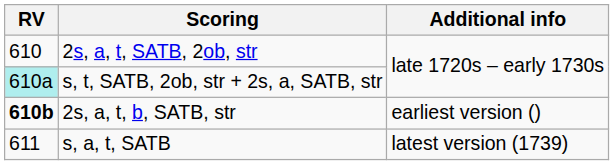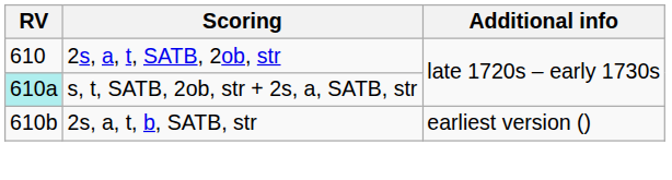 <table class="wikitable">
 <tr>
 <th>RV</th>
 <th>Scoring</th>
 <th>Additional info</th>
 </tr>
 <tr>
 <td>610</td>
 <td>2<a href='#'>s</a>, <a href='#'>a</a>, <a href='#'>t</a>, <a href='#'>SATB</a>, 2<a href='#'>ob</a>, <a href='#'>str</a></td>
 <td rowspan="2">late 1720s – early 1730s</td>
 </tr>
 <tr>
 <td style="background: paleturquoise;">610a</td>
 <td>s, t, SATB, 2ob, str + 2s, a, SATB, str</td>
 </tr>
 <tr>
-<td><strong>610b</strong></td>
+<td>610b</td>
 <td>2s, a, t, <a href='#'>b</a>, SATB, str</td>
 <td>earliest version ()</td>
 </tr>
-<tr>
-<td>611</td>
-<td>s, a, t, SATB</td>
-<td>latest version (1739)</td>
-</tr>
 </table>
